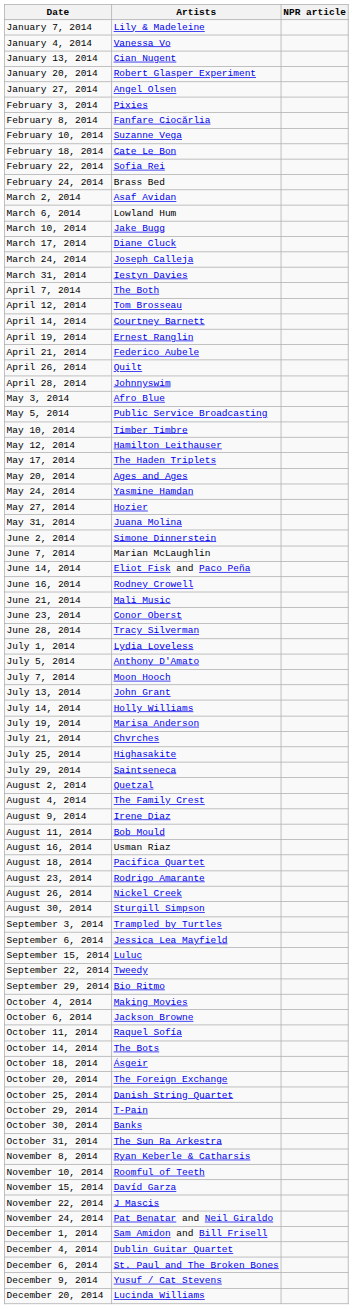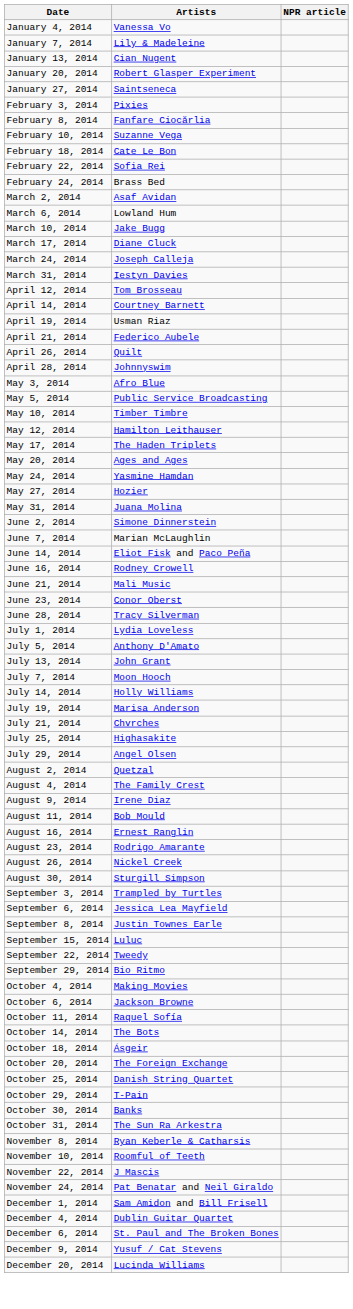 <table class="wikitable sortable mw-collapsible mw-collapsed">
 <tr>
 <th scope="col" data-sort-type="usLongDate">Date</th>
 <th scope="col">Artists</th>
 <th scope="col" class="unsortable">NPR article</th>
 </tr>
 <tr>
-<td>January 7, 2014</td>
-<td><a href='#'>Lily & Madeleine</a></td>
+<td>January 4, 2014</td>
+<td><a href='#'>Vanessa Vo</a></td>
 <td></td>
 </tr>
 <tr>
-<td>January 4, 2014</td>
-<td><a href='#'>Vanessa Vo</a></td>
+<td>January 7, 2014</td>
+<td><a href='#'>Lily & Madeleine</a></td>
 <td></td>
 </tr>
 <tr>
 <td>January 13, 2014</td>
 <td><a href='#'>Cian Nugent</a></td>
 <td></td>
 </tr>
 <tr>
 <td>January 20, 2014</td>
 <td><a href='#'>Robert Glasper Experiment</a></td>
 <td></td>
 </tr>
 <tr>
 <td>January 27, 2014</td>
-<td><a href='#'>Angel Olsen</a></td>
+<td><a href='#'>Saintseneca</a></td>
 <td></td>
 </tr>
 <tr>
 <td>February 3, 2014</td>
 <td><a href='#'>Pixies</a></td>
 <td></td>
 </tr>
 <tr>
 <td>February 8, 2014</td>
 <td><a href='#'>Fanfare Ciocărlia</a></td>
 <td></td>
 </tr>
 <tr>
 <td>February 10, 2014</td>
 <td><a href='#'>Suzanne Vega</a></td>
 <td></td>
 </tr>
 <tr>
 <td>February 18, 2014</td>
 <td><a href='#'>Cate Le Bon</a></td>
 <td></td>
 </tr>
 <tr>
 <td>February 22, 2014</td>
 <td><a href='#'>Sofia Rei</a></td>
 <td></td>
 </tr>
 <tr>
 <td>February 24, 2014</td>
 <td>Brass Bed</td>
 <td></td>
 </tr>
 <tr>
 <td>March 2, 2014</td>
 <td><a href='#'>Asaf Avidan</a></td>
 <td></td>
 </tr>
 <tr>
 <td>March 6, 2014</td>
 <td>Lowland Hum</td>
 <td></td>
 </tr>
 <tr>
 <td>March 10, 2014</td>
 <td><a href='#'>Jake Bugg</a></td>
 <td></td>
 </tr>
 <tr>
 <td>March 17, 2014</td>
 <td><a href='#'>Diane Cluck</a></td>
 <td></td>
 </tr>
 <tr>
 <td>March 24, 2014</td>
 <td><a href='#'>Joseph Calleja</a></td>
 <td></td>
 </tr>
 <tr>
 <td>March 31, 2014</td>
 <td><a href='#'>Iestyn Davies</a></td>
 <td></td>
 </tr>
 <tr>
-<td>April 7, 2014</td>
-<td><a href='#'>The Both</a></td>
-<td></td>
-</tr>
-<tr>
 <td>April 12, 2014</td>
 <td><a href='#'>Tom Brosseau</a></td>
 <td></td>
 </tr>
 <tr>
 <td>April 14, 2014</td>
 <td><a href='#'>Courtney Barnett</a></td>
 <td></td>
 </tr>
 <tr>
 <td>April 19, 2014</td>
-<td><a href='#'>Ernest Ranglin</a></td>
+<td>Usman Riaz</td>
 <td></td>
 </tr>
 <tr>
 <td>April 21, 2014</td>
 <td><a href='#'>Federico Aubele</a></td>
 <td></td>
 </tr>
 <tr>
 <td>April 26, 2014</td>
 <td><a href='#'>Quilt</a></td>
 <td></td>
 </tr>
 <tr>
 <td>April 28, 2014</td>
 <td><a href='#'>Johnnyswim</a></td>
 <td></td>
 </tr>
 <tr>
 <td>May 3, 2014</td>
 <td><a href='#'>Afro Blue</a></td>
 <td></td>
 </tr>
 <tr>
 <td>May 5, 2014</td>
 <td><a href='#'>Public Service Broadcasting</a></td>
 <td></td>
 </tr>
 <tr>
 <td>May 10, 2014</td>
 <td><a href='#'>Timber Timbre</a></td>
 <td></td>
 </tr>
 <tr>
 <td>May 12, 2014</td>
 <td><a href='#'>Hamilton Leithauser</a></td>
 <td></td>
 </tr>
 <tr>
 <td>May 17, 2014</td>
 <td data-sort-value="Haden Triplets, The"><a href='#'>The Haden Triplets</a></td>
 <td></td>
 </tr>
 <tr>
 <td>May 20, 2014</td>
 <td><a href='#'>Ages and Ages</a></td>
 <td></td>
 </tr>
 <tr>
 <td>May 24, 2014</td>
 <td><a href='#'>Yasmine Hamdan</a></td>
 <td></td>
 </tr>
 <tr>
 <td>May 27, 2014</td>
 <td><a href='#'>Hozier</a></td>
 <td></td>
 </tr>
 <tr>
 <td>May 31, 2014</td>
 <td><a href='#'>Juana Molina</a></td>
 <td></td>
 </tr>
 <tr>
 <td>June 2, 2014</td>
 <td><a href='#'>Simone Dinnerstein</a></td>
 <td></td>
 </tr>
 <tr>
 <td>June 7, 2014</td>
 <td>Marian McLaughlin</td>
 <td></td>
 </tr>
 <tr>
 <td>June 14, 2014</td>
 <td><a href='#'>Eliot Fisk</a> and <a href='#'>Paco Peña</a></td>
 <td></td>
 </tr>
 <tr>
 <td>June 16, 2014</td>
 <td><a href='#'>Rodney Crowell</a></td>
 <td></td>
 </tr>
 <tr>
 <td>June 21, 2014</td>
 <td><a href='#'>Mali Music</a></td>
 <td></td>
 </tr>
 <tr>
 <td>June 23, 2014</td>
 <td><a href='#'>Conor Oberst</a></td>
 <td></td>
 </tr>
 <tr>
 <td>June 28, 2014</td>
 <td><a href='#'>Tracy Silverman</a></td>
 <td></td>
 </tr>
 <tr>
 <td>July 1, 2014</td>
 <td><a href='#'>Lydia Loveless</a></td>
 <td></td>
 </tr>
 <tr>
 <td>July 5, 2014</td>
 <td><a href='#'>Anthony D'Amato</a></td>
 <td></td>
 </tr>
 <tr>
-<td>July 7, 2014</td>
-<td><a href='#'>Moon Hooch</a></td>
+<td>July 13, 2014</td>
+<td><a href='#'>John Grant</a></td>
 <td></td>
 </tr>
 <tr>
-<td>July 13, 2014</td>
-<td><a href='#'>John Grant</a></td>
+<td>July 7, 2014</td>
+<td><a href='#'>Moon Hooch</a></td>
 <td></td>
 </tr>
 <tr>
 <td>July 14, 2014</td>
 <td><a href='#'>Holly Williams</a></td>
 <td></td>
 </tr>
 <tr>
 <td>July 19, 2014</td>
 <td><a href='#'>Marisa Anderson</a></td>
 <td></td>
 </tr>
 <tr>
 <td>July 21, 2014</td>
 <td><a href='#'>Chvrches</a></td>
 <td></td>
 </tr>
 <tr>
 <td>July 25, 2014</td>
 <td><a href='#'>Highasakite</a></td>
 <td></td>
 </tr>
 <tr>
 <td>July 29, 2014</td>
-<td><a href='#'>Saintseneca</a></td>
+<td><a href='#'>Angel Olsen</a></td>
 <td></td>
 </tr>
 <tr>
 <td>August 2, 2014</td>
 <td><a href='#'>Quetzal</a></td>
 <td></td>
 </tr>
 <tr>
 <td>August 4, 2014</td>
 <td><a href='#'>The Family Crest</a></td>
 <td></td>
 </tr>
 <tr>
 <td>August 9, 2014</td>
 <td><a href='#'>Irene Diaz</a></td>
 <td></td>
 </tr>
 <tr>
 <td>August 11, 2014</td>
 <td><a href='#'>Bob Mould</a></td>
 <td></td>
 </tr>
 <tr>
 <td>August 16, 2014</td>
-<td>Usman Riaz</td>
-<td></td>
-</tr>
-<tr>
-<td>August 18, 2014</td>
-<td><a href='#'>Pacifica Quartet</a></td>
+<td><a href='#'>Ernest Ranglin</a></td>
 <td></td>
 </tr>
 <tr>
 <td>August 23, 2014</td>
 <td><a href='#'>Rodrigo Amarante</a></td>
 <td></td>
 </tr>
 <tr>
 <td>August 26, 2014</td>
 <td><a href='#'>Nickel Creek</a></td>
 <td></td>
 </tr>
 <tr>
 <td>August 30, 2014</td>
 <td><a href='#'>Sturgill Simpson</a></td>
 <td></td>
 </tr>
 <tr>
 <td>September 3, 2014</td>
 <td><a href='#'>Trampled by Turtles</a></td>
 <td></td>
 </tr>
 <tr>
 <td>September 6, 2014</td>
 <td><a href='#'>Jessica Lea Mayfield</a></td>
+<td></td>
+</tr>
+<tr>
+<td>September 8, 2014</td>
+<td><a href='#'>Justin Townes Earle</a></td>
 <td></td>
 </tr>
 <tr>
 <td>September 15, 2014</td>
 <td><a href='#'>Luluc</a></td>
 <td></td>
 </tr>
 <tr>
 <td>September 22, 2014</td>
 <td><a href='#'>Tweedy</a></td>
 <td></td>
 </tr>
 <tr>
 <td>September 29, 2014</td>
 <td><a href='#'>Bio Ritmo</a></td>
 <td></td>
 </tr>
 <tr>
 <td>October 4, 2014</td>
 <td><a href='#'>Making Movies</a></td>
 <td></td>
 </tr>
 <tr>
 <td>October 6, 2014</td>
 <td><a href='#'>Jackson Browne</a></td>
 <td></td>
 </tr>
 <tr>
 <td>October 11, 2014</td>
 <td><a href='#'>Raquel Sofía</a></td>
 <td></td>
 </tr>
 <tr>
 <td>October 14, 2014</td>
 <td data-sort-value="Bots, The"><a href='#'>The Bots</a></td>
 <td></td>
 </tr>
 <tr>
 <td>October 18, 2014</td>
 <td><a href='#'>Ásgeir</a></td>
 <td></td>
 </tr>
 <tr>
 <td>October 20, 2014</td>
 <td><a href='#'>The Foreign Exchange</a></td>
 <td></td>
 </tr>
 <tr>
 <td>October 25, 2014</td>
 <td><a href='#'>Danish String Quartet</a></td>
 <td></td>
 </tr>
 <tr>
 <td>October 29, 2014</td>
 <td><a href='#'>T-Pain</a></td>
 <td></td>
 </tr>
 <tr>
 <td>October 30, 2014</td>
 <td><a href='#'>Banks</a></td>
 <td></td>
 </tr>
 <tr>
 <td>October 31, 2014</td>
 <td><a href='#'>The Sun Ra Arkestra</a></td>
 <td></td>
 </tr>
 <tr>
 <td>November 8, 2014</td>
 <td><a href='#'>Ryan Keberle & Catharsis</a></td>
 <td></td>
 </tr>
 <tr>
 <td>November 10, 2014</td>
 <td><a href='#'>Roomful of Teeth</a></td>
 <td></td>
 </tr>
 <tr>
-<td>November 15, 2014</td>
-<td><a href='#'>Davíd Garza</a></td>
-<td></td>
-</tr>
-<tr>
 <td>November 22, 2014</td>
 <td><a href='#'>J Mascis</a></td>
 <td></td>
 </tr>
 <tr>
 <td>November 24, 2014</td>
 <td><a href='#'>Pat Benatar</a> and <a href='#'>Neil Giraldo</a></td>
 <td></td>
 </tr>
 <tr>
 <td>December 1, 2014</td>
 <td><a href='#'>Sam Amidon</a> and <a href='#'>Bill Frisell</a></td>
 <td></td>
 </tr>
 <tr>
 <td>December 4, 2014</td>
 <td><a href='#'>Dublin Guitar Quartet</a></td>
 <td></td>
 </tr>
 <tr>
 <td>December 6, 2014</td>
 <td><a href='#'>St. Paul and The Broken Bones</a></td>
 <td></td>
 </tr>
 <tr>
 <td>December 9, 2014</td>
 <td><a href='#'>Yusuf / Cat Stevens</a></td>
 <td></td>
 </tr>
 <tr>
 <td>December 20, 2014</td>
 <td><a href='#'>Lucinda Williams</a></td>
 <td></td>
 </tr>
 </table>
